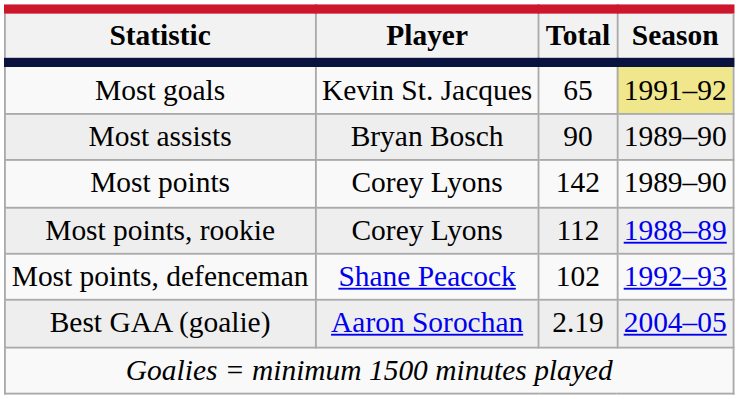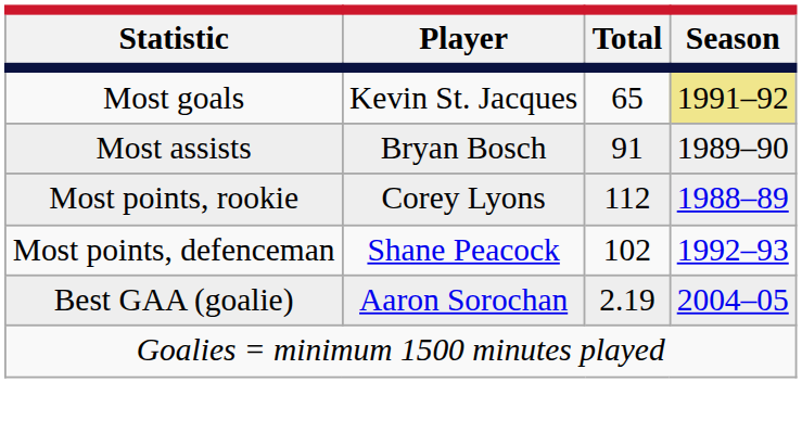 <table class="wikitable" style="float:left; text-align: center; margin-right:1em;">
 <tr style="border-top:#CD172C 5px solid; border-bottom:#0A1240 5px solid;">
 <th>Statistic</th>
 <th>Player</th>
 <th>Total</th>
 <th>Season</th>
 </tr>
 <tr>
 <td>Most goals</td>
 <td>Kevin St. Jacques</td>
 <td>65</td>
 <td style="background: khaki;">1991–92</td>
 </tr>
 <tr align="center" bgcolor="#eeeeee">
 <td>Most assists</td>
 <td>Bryan Bosch</td>
-<td>90</td>
-<td>1989–90</td>
-</tr>
-<tr>
-<td>Most points</td>
-<td>Corey Lyons</td>
-<td>142</td>
+<td>91</td>
 <td>1989–90</td>
 </tr>
 <tr align="center" bgcolor="#eeeeee">
 <td>Most points, rookie</td>
 <td>Corey Lyons</td>
 <td>112</td>
 <td><a href='#'>1988–89</a></td>
 </tr>
 <tr>
 <td>Most points, defenceman</td>
 <td><a href='#'>Shane Peacock</a></td>
 <td>102</td>
 <td><a href='#'>1992–93</a></td>
 </tr>
 <tr align="center" bgcolor="#eeeeee">
 <td>Best GAA (goalie)</td>
 <td><a href='#'>Aaron Sorochan</a></td>
 <td>2.19</td>
 <td><a href='#'>2004–05</a></td>
 </tr>
 <tr>
 <td colspan=4 style="border-bottom:1px #aaaaaa solid;"><em>Goalies = minimum 1500 minutes played</em></td>
 </tr>
 </table>
